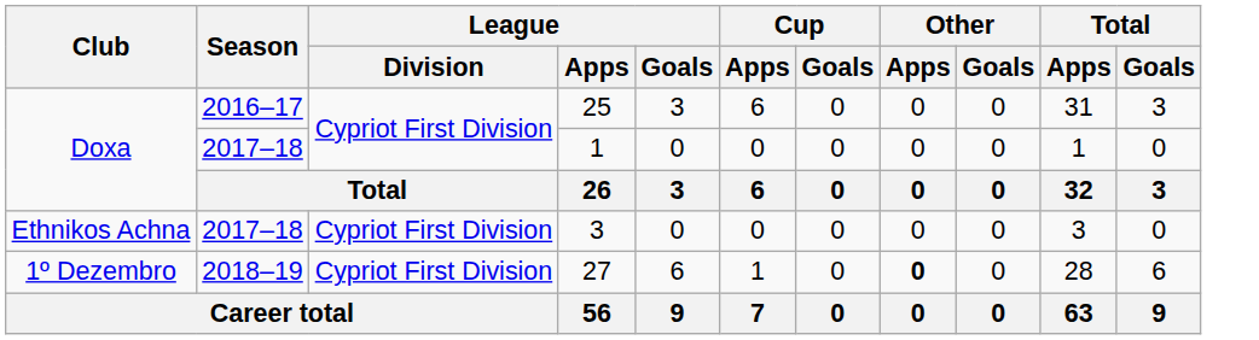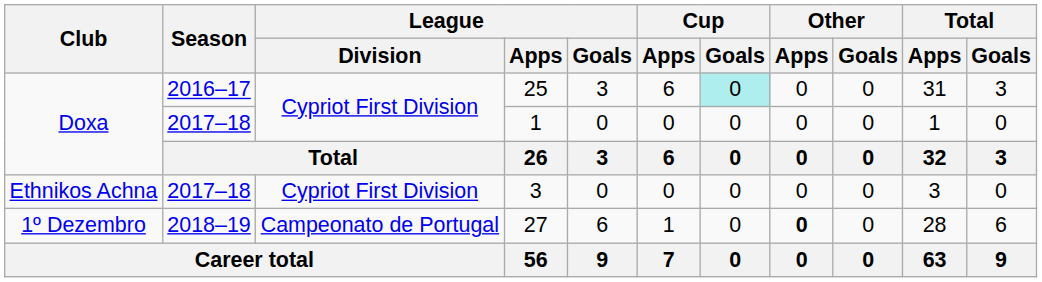 <table class="wikitable" style="text-align: center">
 <tr>
 <th rowspan="2">Club</th>
 <th rowspan="2">Season</th>
 <th colspan="3">League</th>
 <th colspan="2">Cup</th>
 <th colspan="2">Other</th>
 <th colspan="2">Total</th>
 </tr>
 <tr>
 <th>Division</th>
 <th>Apps</th>
 <th>Goals</th>
 <th>Apps</th>
 <th>Goals</th>
 <th>Apps</th>
 <th>Goals</th>
 <th>Apps</th>
 <th>Goals</th>
 </tr>
 <tr>
 <td rowspan="3"><a href='#'>Doxa</a></td>
 <td><a href='#'>2016–17</a></td>
 <td rowspan="2"><a href='#'>Cypriot First Division</a></td>
 <td>25</td>
 <td>3</td>
 <td>6</td>
-<td>0</td>
+<td style="background: paleturquoise;">0</td>
 <td>0</td>
 <td>0</td>
 <td>31</td>
 <td>3</td>
 </tr>
 <tr>
 <td><a href='#'>2017–18</a></td>
 <td>1</td>
 <td>0</td>
 <td>0</td>
 <td>0</td>
 <td>0</td>
 <td>0</td>
 <td>1</td>
 <td>0</td>
 </tr>
 <tr>
 <th colspan="2"><strong>Total</strong></th>
 <th>26</th>
 <th>3</th>
 <th>6</th>
 <th>0</th>
 <th>0</th>
 <th>0</th>
 <th>32</th>
 <th>3</th>
 </tr>
 <tr>
 <td><a href='#'>Ethnikos Achna</a></td>
 <td><a href='#'>2017–18</a></td>
 <td><a href='#'>Cypriot First Division</a></td>
 <td>3</td>
 <td>0</td>
 <td>0</td>
 <td>0</td>
 <td>0</td>
 <td>0</td>
 <td>3</td>
 <td>0</td>
 </tr>
 <tr>
 <td><a href='#'>1º Dezembro</a></td>
 <td><a href='#'>2018–19</a></td>
-<td><a href='#'>Cypriot First Division</a></td>
+<td><a href='#'>Campeonato de Portugal</a></td>
 <td>27</td>
 <td>6</td>
 <td>1</td>
 <td>0</td>
 <td><strong>0</strong></td>
 <td>0</td>
 <td>28</td>
 <td>6</td>
 </tr>
 <tr>
 <th colspan="3"><strong>Career total</strong></th>
 <th>56</th>
 <th>9</th>
 <th>7</th>
 <th>0</th>
 <th>0</th>
 <th>0</th>
 <th>63</th>
 <th>9</th>
 </tr>
 </table>
